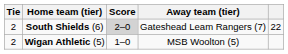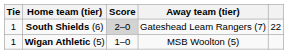 <table class="wikitable" style="text-align:center; font-size:85%">
 <tr>
 <th>Tie</th>
 <th>Home team (tier)</th>
 <th>Score</th>
 <th>Away team (tier)</th>
 <th></th>
 </tr>
 <tr>
-<td>2</td>
+<td>1</td>
 <td><strong>South Shields</strong> (6)</td>
 <td style="background: lightgrey;">2–0</td>
 <td>Gateshead Leam Rangers (7)</td>
 <td>22</td>
 </tr>
 <tr>
-<td>2</td>
+<td>1</td>
 <td><strong>Wigan Athletic</strong> (5)</td>
 <td>1–0</td>
 <td>MSB Woolton (5)</td>
 <td></td>
 </tr>
 </table>
